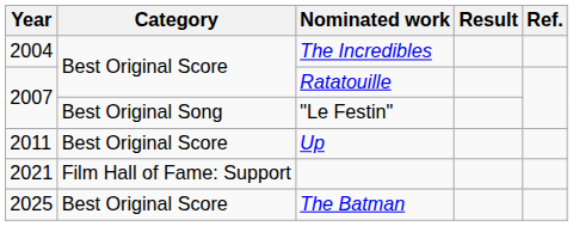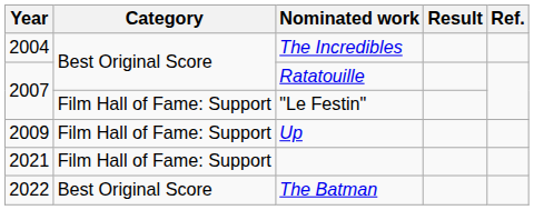 <table class="wikitable">
 <tr>
 <th>Year</th>
 <th>Category</th>
 <th>Nominated work</th>
 <th>Result</th>
 <th>Ref.</th>
 </tr>
 <tr>
 <td>2004</td>
 <td rowspan="2">Best Original Score</td>
 <td><em><a href='#'>The Incredibles</a></em></td>
 <td></td>
 <td align="center"></td>
 </tr>
 <tr>
 <td rowspan="2">2007</td>
 <td><em><a href='#'>Ratatouille</a></em></td>
 <td></td>
 <td align="center" rowspan="2"></td>
 </tr>
 <tr>
-<td>Best Original Song</td>
+<td>Film Hall of Fame: Support</td>
 <td>"Le Festin"</td>
 <td></td>
 </tr>
 <tr>
-<td>2011</td>
-<td>Best Original Score</td>
+<td>2009</td>
+<td>Film Hall of Fame: Support</td>
 <td><em><a href='#'>Up</a></em></td>
 <td></td>
 <td align="center"></td>
 </tr>
 <tr>
 <td>2021</td>
 <td>Film Hall of Fame: Support</td>
 <td></td>
 <td></td>
 <td align="center"></td>
 </tr>
 <tr>
-<td>2025</td>
+<td>2022</td>
 <td>Best Original Score</td>
 <td><em><a href='#'>The Batman</a></em></td>
 <td></td>
 <td align="center"></td>
 </tr>
 </table>
